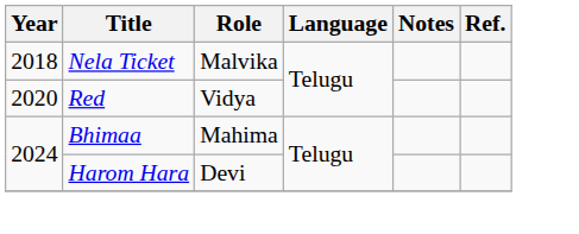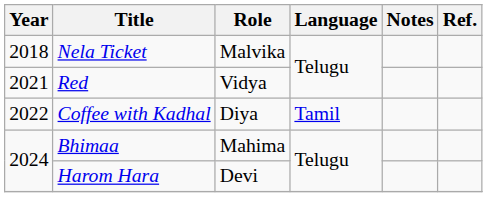 <table class="wikitable sortable">
 <tr>
 <th>Year</th>
 <th>Title</th>
 <th>Role</th>
 <th>Language</th>
 <th>Notes</th>
 <th>Ref.</th>
 </tr>
 <tr>
 <td>2018</td>
 <td><em><a href='#'>Nela Ticket</a></em></td>
 <td>Malvika</td>
 <td rowspan="2">Telugu</td>
 <td></td>
 <td></td>
 </tr>
 <tr>
-<td>2020</td>
+<td>2021</td>
 <td><a href='#'><em>Red</em></a></td>
 <td>Vidya</td>
+<td></td>
+<td></td>
+</tr>
+<tr>
+<td>2022</td>
+<td><em><a href='#'>Coffee with Kadhal</a></em></td>
+<td>Diya</td>
+<td><a href='#'>Tamil</a></td>
 <td></td>
 <td></td>
 </tr>
 <tr>
 <td rowspan="2">2024</td>
 <td><em><a href='#'>Bhimaa</a></em></td>
 <td>Mahima</td>
 <td rowspan="2">Telugu</td>
 <td></td>
 <td></td>
 </tr>
 <tr>
 <td><em><a href='#'>Harom Hara</a></em></td>
 <td>Devi</td>
 <td></td>
 <td></td>
 </tr>
 <tr>
 </tr>
 </table>
